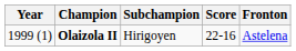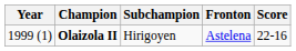 <table class="wikitable">
 <tr>
 <th>Year</th>
 <th>Champion</th>
 <th>Subchampion</th>
+<th>Fronton</th>
 <th>Score</th>
-<th>Fronton</th>
 </tr>
 <tr>
 <td>1999 (1)</td>
 <td><strong>Olaizola II</strong></td>
 <td>Hirigoyen</td>
+<td><a href='#'>Astelena</a></td>
 <td>22-16</td>
-<td><a href='#'>Astelena</a></td>
 </tr>
 </table>
